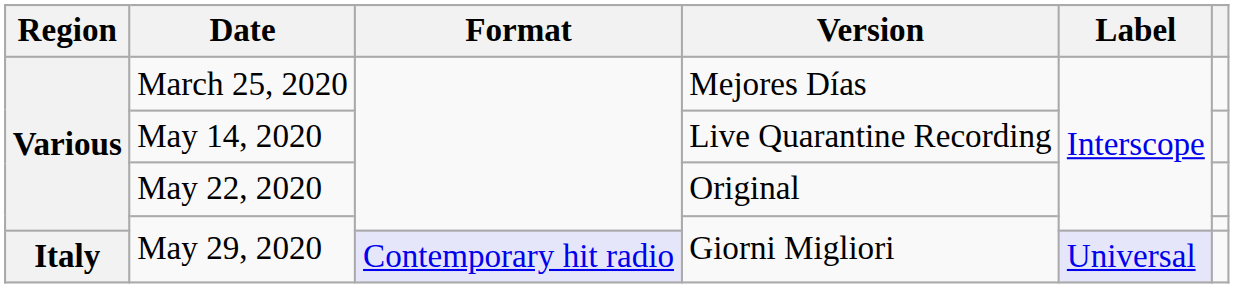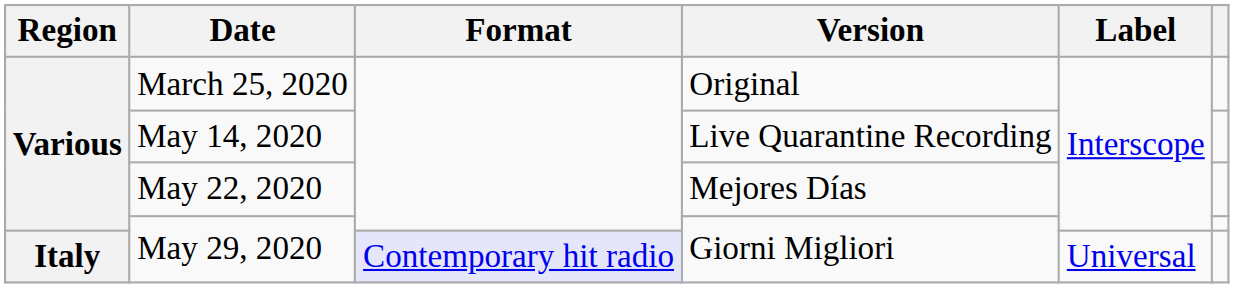 <table class="wikitable plainrowheaders">
 <tr>
 <th scope="col">Region</th>
 <th scope="col">Date</th>
 <th scope="col">Format</th>
 <th scope="col">Version</th>
 <th scope="col">Label</th>
 <th scope="col"></th>
 </tr>
 <tr>
 <th scope="row" rowspan="4">Various</th>
 <td>March 25, 2020</td>
 <td rowspan="4"></td>
-<td>Mejores Días</td>
+<td>Original</td>
 <td rowspan="4"><a href='#'>Interscope</a></td>
 <td></td>
 </tr>
 <tr>
 <td>May 14, 2020</td>
 <td>Live Quarantine Recording</td>
 <td></td>
 </tr>
 <tr>
 <td>May 22, 2020</td>
-<td>Original</td>
+<td>Mejores Días</td>
 <td></td>
 </tr>
 <tr>
 <td rowspan="2">May 29, 2020</td>
 <td rowspan="2">Giorni Migliori</td>
 <td></td>
 </tr>
 <tr>
 <th scope="row">Italy</th>
 <td style="background: lavender;"><a href='#'>Contemporary hit radio</a></td>
-<td style="background: lavender;"><a href='#'>Universal</a></td>
+<td><a href='#'>Universal</a></td>
 <td></td>
 </tr>
 </table>
